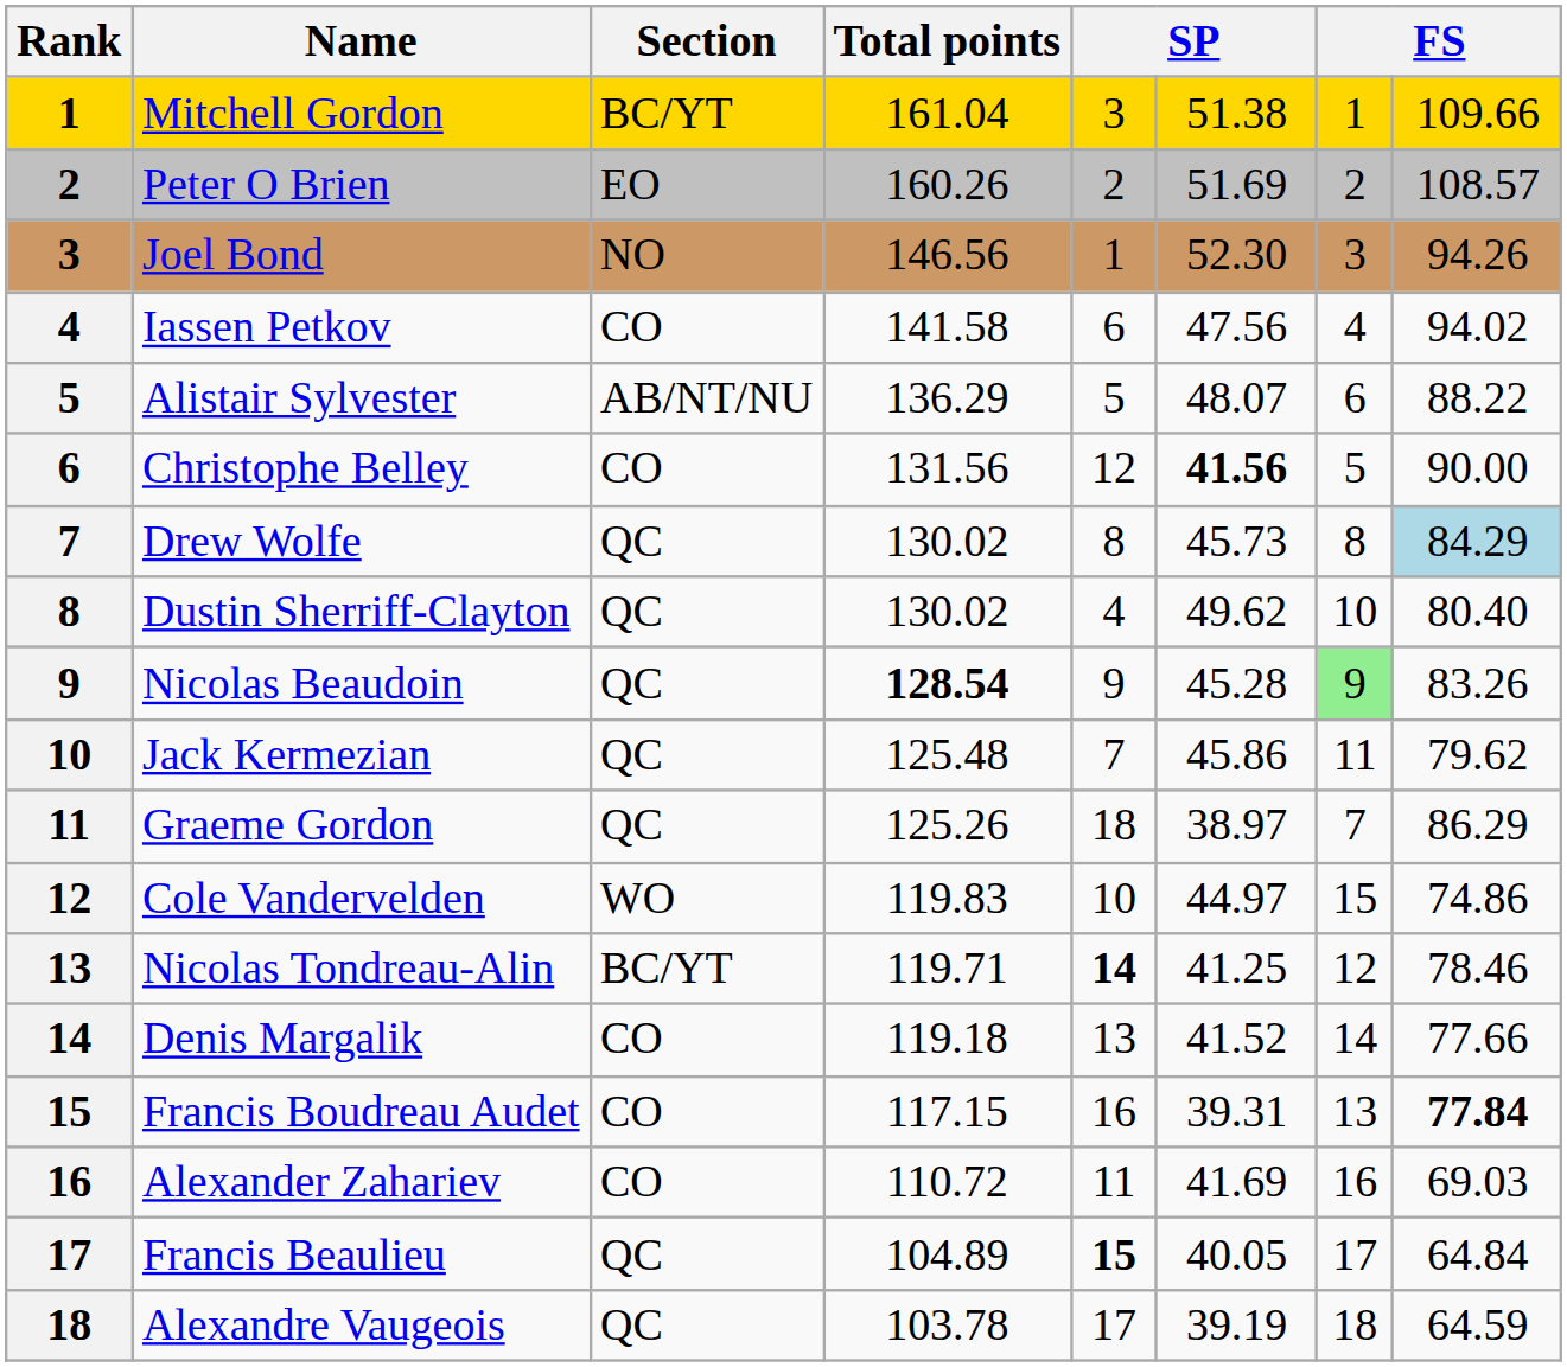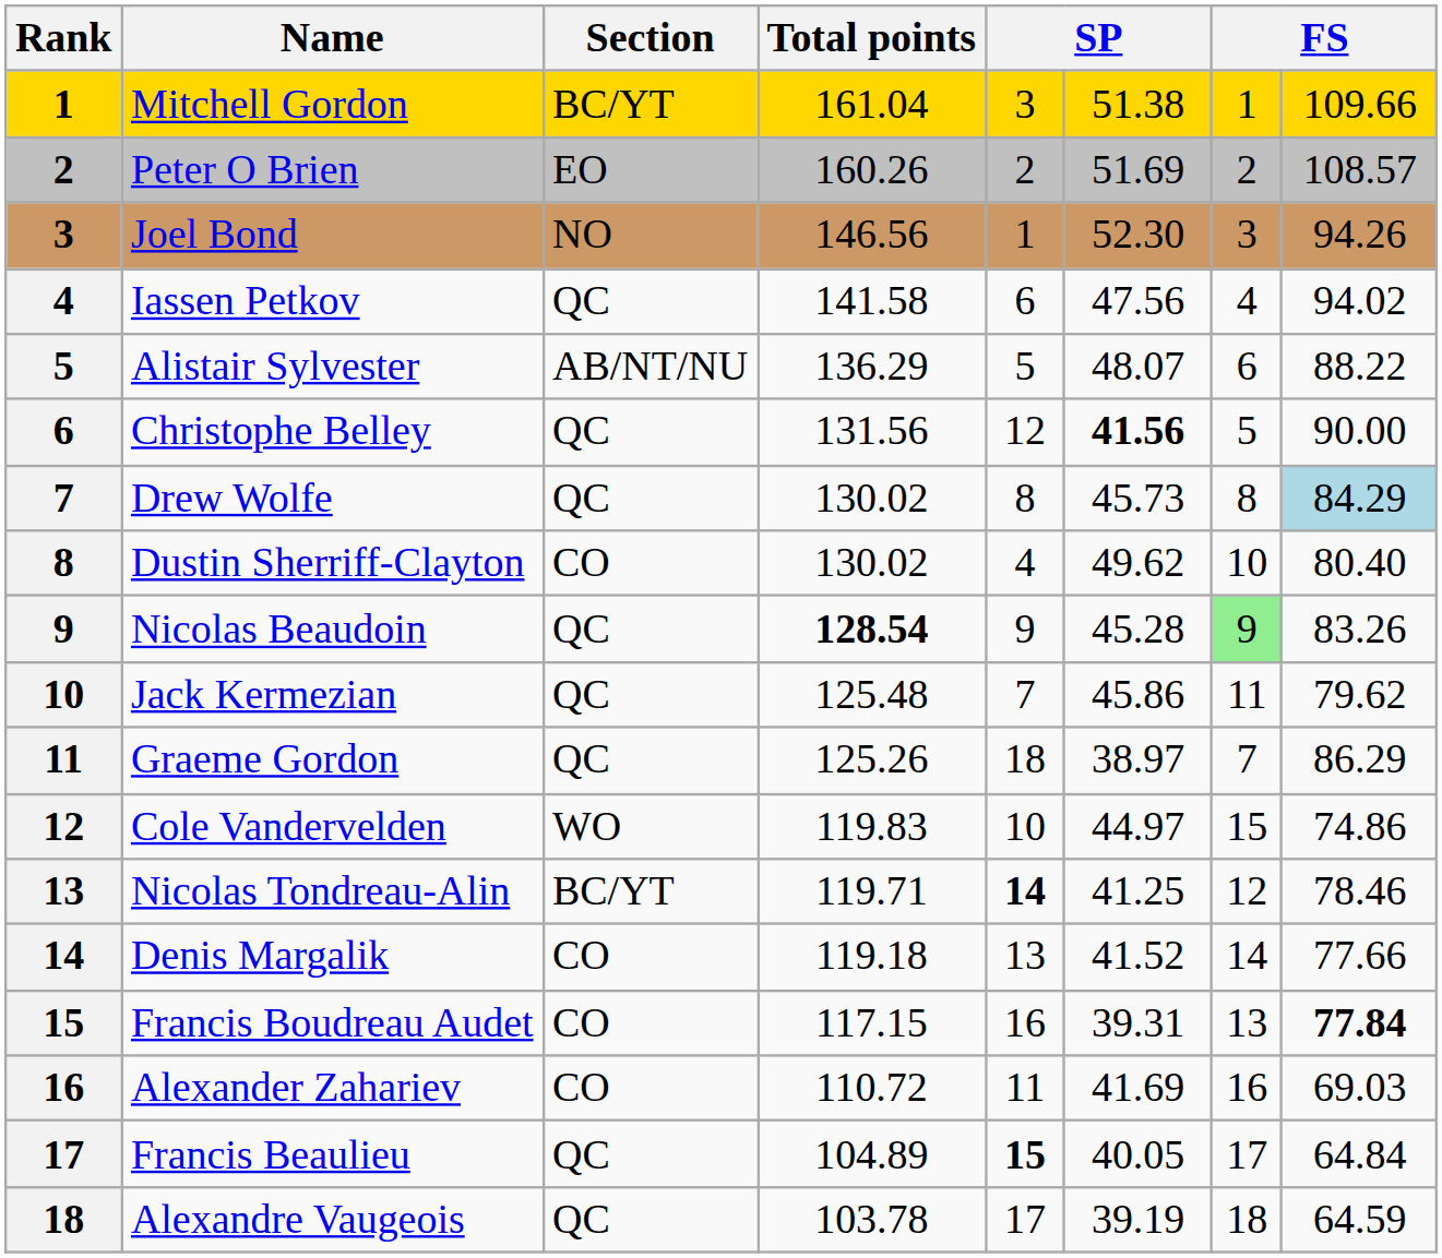 <table class="wikitable sortable">
 <tr>
 <th>Rank</th>
 <th>Name</th>
 <th>Section</th>
 <th>Total points</th>
 <th colspan="2" width="80px"><a href='#'>SP</a></th>
 <th colspan="2" width="80px"><a href='#'>FS</a></th>
 </tr>
 <tr bgcolor="gold">
 <td align="center"><strong>1</strong></td>
 <td><a href='#'>Mitchell Gordon</a></td>
 <td>BC/YT</td>
 <td align="center">161.04</td>
 <td align="center">3</td>
 <td align="center">51.38</td>
 <td align="center">1</td>
 <td align="center">109.66</td>
 </tr>
 <tr bgcolor="silver">
 <td align="center"><strong>2</strong></td>
 <td><a href='#'>Peter O Brien</a></td>
 <td>EO</td>
 <td align="center">160.26</td>
 <td align="center">2</td>
 <td align="center">51.69</td>
 <td align="center">2</td>
 <td align="center">108.57</td>
 </tr>
 <tr bgcolor="cc9966">
 <td align="center"><strong>3</strong></td>
 <td><a href='#'>Joel Bond</a></td>
 <td>NO</td>
 <td align="center">146.56</td>
 <td align="center">1</td>
 <td align="center">52.30</td>
 <td align="center">3</td>
 <td align="center">94.26</td>
 </tr>
 <tr>
 <th>4</th>
 <td><a href='#'>Iassen Petkov</a></td>
-<td>CO</td>
+<td>QC</td>
 <td align="center">141.58</td>
 <td align="center">6</td>
 <td align="center">47.56</td>
 <td align="center">4</td>
 <td align="center">94.02</td>
 </tr>
 <tr>
 <th>5</th>
 <td><a href='#'>Alistair Sylvester</a></td>
 <td>AB/NT/NU</td>
 <td align="center">136.29</td>
 <td align="center">5</td>
 <td align="center">48.07</td>
 <td align="center">6</td>
 <td align="center">88.22</td>
 </tr>
 <tr>
 <th>6</th>
 <td><a href='#'>Christophe Belley</a></td>
-<td>CO</td>
+<td>QC</td>
 <td align="center">131.56</td>
 <td align="center">12</td>
 <td align="center"><strong>41.56</strong></td>
 <td align="center">5</td>
 <td align="center">90.00</td>
 </tr>
 <tr>
 <th>7</th>
 <td><a href='#'>Drew Wolfe</a></td>
 <td>QC</td>
 <td align="center">130.02</td>
 <td align="center">8</td>
 <td align="center">45.73</td>
 <td align="center">8</td>
 <td align="center" style="background: lightblue;">84.29</td>
 </tr>
 <tr>
 <th>8</th>
 <td><a href='#'>Dustin Sherriff-Clayton</a></td>
-<td>QC</td>
+<td>CO</td>
 <td align="center">130.02</td>
 <td align="center">4</td>
 <td align="center">49.62</td>
 <td align="center">10</td>
 <td align="center">80.40</td>
 </tr>
 <tr>
 <th>9</th>
 <td><a href='#'>Nicolas Beaudoin</a></td>
 <td>QC</td>
 <td align="center"><strong>128.54</strong></td>
 <td align="center">9</td>
 <td align="center">45.28</td>
 <td align="center" style="background: lightgreen;">9</td>
 <td align="center">83.26</td>
 </tr>
 <tr>
 <th>10</th>
 <td><a href='#'>Jack Kermezian</a></td>
 <td>QC</td>
 <td align="center">125.48</td>
 <td align="center">7</td>
 <td align="center">45.86</td>
 <td align="center">11</td>
 <td align="center">79.62</td>
 </tr>
 <tr>
 <th>11</th>
 <td><a href='#'>Graeme Gordon</a></td>
 <td>QC</td>
 <td align="center">125.26</td>
 <td align="center">18</td>
 <td align="center">38.97</td>
 <td align="center">7</td>
 <td align="center">86.29</td>
 </tr>
 <tr>
 <th>12</th>
 <td><a href='#'>Cole Vandervelden</a></td>
 <td>WO</td>
 <td align="center">119.83</td>
 <td align="center">10</td>
 <td align="center">44.97</td>
 <td align="center">15</td>
 <td align="center">74.86</td>
 </tr>
 <tr>
 <th>13</th>
 <td><a href='#'>Nicolas Tondreau-Alin</a></td>
 <td>BC/YT</td>
 <td align="center">119.71</td>
 <td align="center"><strong>14</strong></td>
 <td align="center">41.25</td>
 <td align="center">12</td>
 <td align="center">78.46</td>
 </tr>
 <tr>
 <th>14</th>
 <td><a href='#'>Denis Margalik</a></td>
 <td>CO</td>
 <td align="center">119.18</td>
 <td align="center">13</td>
 <td align="center">41.52</td>
 <td align="center">14</td>
 <td align="center">77.66</td>
 </tr>
 <tr>
 <th>15</th>
 <td><a href='#'>Francis Boudreau Audet</a></td>
 <td>CO</td>
 <td align="center">117.15</td>
 <td align="center">16</td>
 <td align="center">39.31</td>
 <td align="center">13</td>
 <td align="center"><strong>77.84</strong></td>
 </tr>
 <tr>
 <th>16</th>
 <td><a href='#'>Alexander Zahariev</a></td>
 <td>CO</td>
 <td align="center">110.72</td>
 <td align="center">11</td>
 <td align="center">41.69</td>
 <td align="center">16</td>
 <td align="center">69.03</td>
 </tr>
 <tr>
 <th>17</th>
 <td><a href='#'>Francis Beaulieu</a></td>
 <td>QC</td>
 <td align="center">104.89</td>
 <td align="center"><strong>15</strong></td>
 <td align="center">40.05</td>
 <td align="center">17</td>
 <td align="center">64.84</td>
 </tr>
 <tr>
 <th>18</th>
 <td><a href='#'>Alexandre Vaugeois</a></td>
 <td>QC</td>
 <td align="center">103.78</td>
 <td align="center">17</td>
 <td align="center">39.19</td>
 <td align="center">18</td>
 <td align="center">64.59</td>
 </tr>
 </table>
